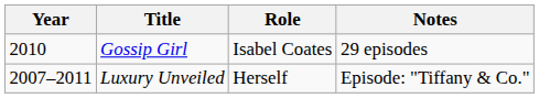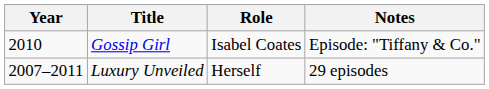 <table class="wikitable">
 <tr>
 <th>Year</th>
 <th>Title</th>
 <th>Role</th>
 <th>Notes</th>
 </tr>
 <tr>
 <td>2010</td>
 <td><em><a href='#'>Gossip Girl</a></em></td>
 <td>Isabel Coates</td>
-<td>29 episodes</td>
+<td>Episode: "Tiffany & Co."</td>
 </tr>
 <tr>
 <td>2007–2011</td>
 <td><em>Luxury Unveiled</em></td>
 <td>Herself</td>
-<td>Episode: "Tiffany & Co."</td>
+<td>29 episodes</td>
 </tr>
 </table>
